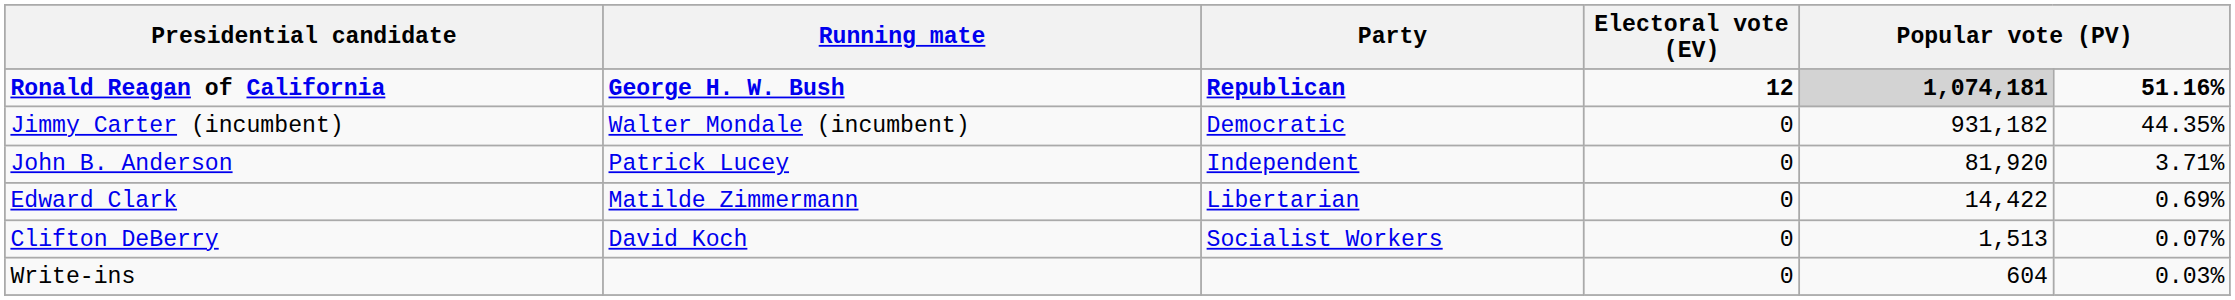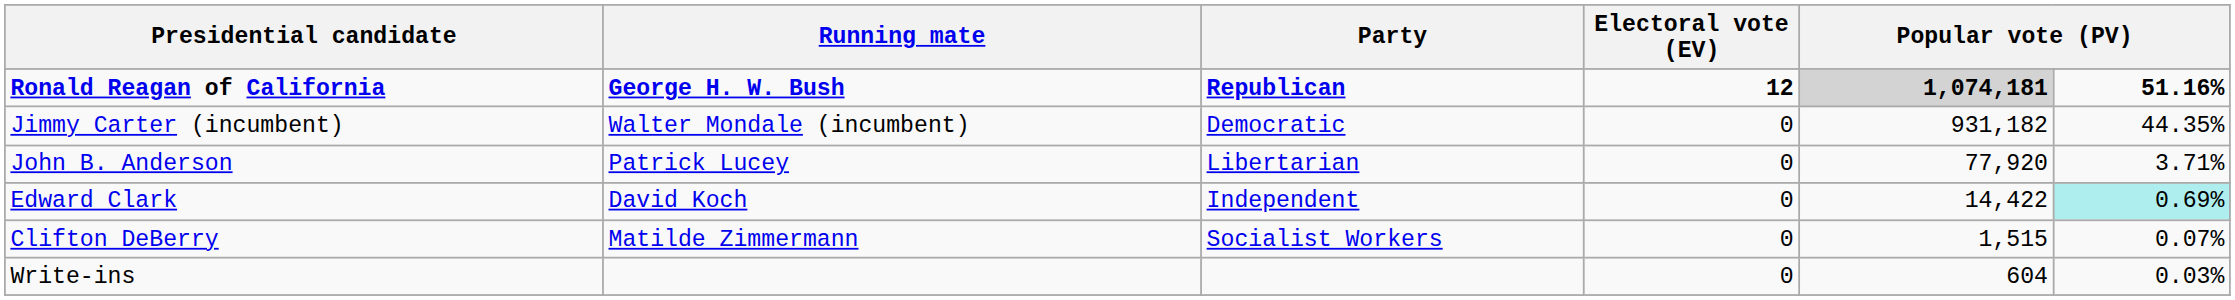 <table class="wikitable">
 <tr>
 <th width="25%">Presidential candidate</th>
 <th width="25%"><a href='#'>Running mate</a></th>
 <th width="16%">Party</th>
 <th width="9%">Electoral vote (EV)</th>
 <th width="18%" colspan="2">Popular vote (PV)</th>
 </tr>
 <tr>
 <td><strong><a href='#'>Ronald Reagan</a> of <a href='#'>California</a></strong></td>
 <td><strong><a href='#'>George H. W. Bush</a></strong></td>
 <td><strong><a href='#'>Republican</a></strong></td>
 <td align="right"><strong>12</strong></td>
 <td align="right" style="background: lightgrey;"><strong>1,074,181</strong></td>
 <td align="right"><strong>51.16%</strong></td>
 </tr>
 <tr>
 <td><a href='#'>Jimmy Carter</a> (incumbent)</td>
 <td><a href='#'>Walter Mondale</a> (incumbent)</td>
 <td><a href='#'>Democratic</a></td>
 <td align="right">0</td>
 <td align="right">931,182</td>
 <td align="right">44.35%</td>
 </tr>
 <tr>
 <td><a href='#'>John B. Anderson</a></td>
 <td><a href='#'>Patrick Lucey</a></td>
-<td><a href='#'>Independent</a></td>
+<td><a href='#'>Libertarian</a></td>
 <td align="right">0</td>
-<td align="right">81,920</td>
+<td align="right">77,920</td>
 <td align="right">3.71%</td>
 </tr>
 <tr>
 <td><a href='#'>Edward Clark</a></td>
-<td><a href='#'>Matilde Zimmermann</a></td>
-<td><a href='#'>Libertarian</a></td>
+<td><a href='#'>David Koch</a></td>
+<td><a href='#'>Independent</a></td>
 <td align="right">0</td>
 <td align="right">14,422</td>
-<td align="right">0.69%</td>
+<td align="right" style="background: paleturquoise;">0.69%</td>
 </tr>
 <tr>
 <td><a href='#'>Clifton DeBerry</a></td>
-<td><a href='#'>David Koch</a></td>
+<td><a href='#'>Matilde Zimmermann</a></td>
 <td><a href='#'>Socialist Workers</a></td>
 <td align="right">0</td>
-<td align="right">1,513</td>
+<td align="right">1,515</td>
 <td align="right">0.07%</td>
 </tr>
 <tr>
 <td>Write-ins</td>
 <td></td>
 <td></td>
 <td align="right">0</td>
 <td align="right">604</td>
 <td align="right">0.03%</td>
 </tr>
 </table>
